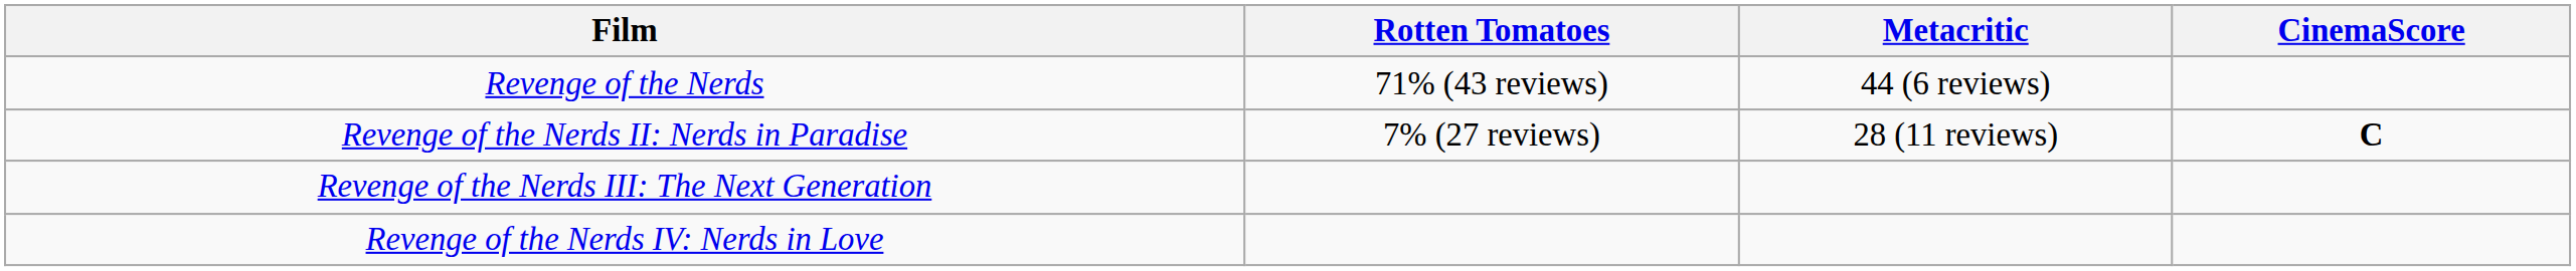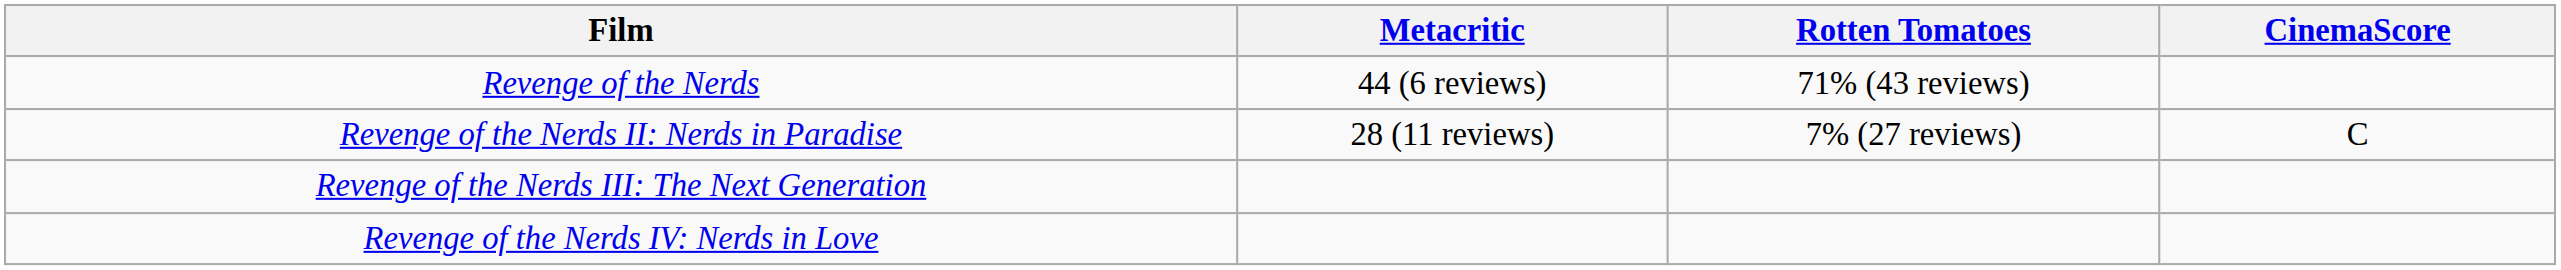 <table class="wikitable" width=99% border="1" style="text-align: center;">
 <tr>
 <th>Film</th>
+<th><a href='#'>Metacritic</a></th>
 <th><a href='#'>Rotten Tomatoes</a></th>
-<th><a href='#'>Metacritic</a></th>
 <th><a href='#'>CinemaScore</a></th>
 </tr>
 <tr>
 <td><em><a href='#'>Revenge of the Nerds</a></em></td>
+<td>44 (6 reviews)</td>
 <td>71% (43 reviews)</td>
-<td>44 (6 reviews)</td>
 <td></td>
 </tr>
 <tr>
 <td><em><a href='#'>Revenge of the Nerds II: Nerds in Paradise</a></em></td>
+<td>28 (11 reviews)</td>
 <td>7% (27 reviews)</td>
-<td>28 (11 reviews)</td>
-<td><strong>C</strong></td>
+<td>C</td>
 </tr>
 <tr>
 <td><em><a href='#'>Revenge of the Nerds III: The Next Generation</a></em></td>
 <td></td>
 <td></td>
 <td></td>
 </tr>
 <tr>
 <td><em><a href='#'>Revenge of the Nerds IV: Nerds in Love</a></em></td>
 <td></td>
 <td></td>
 <td></td>
 </tr>
 </table>
